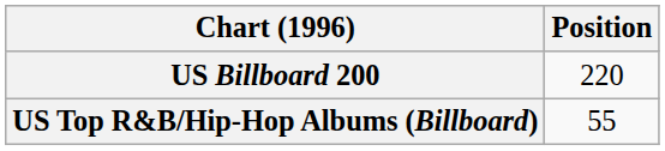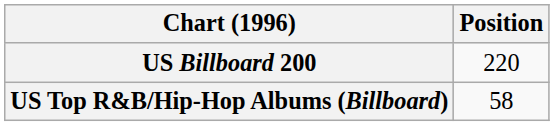 <table class="wikitable sortable plainrowheaders" style="text-align:center">
 <tr>
 <th scope="col">Chart (1996)</th>
 <th scope="col">Position</th>
 </tr>
 <tr>
 <th scope="row">US <em>Billboard</em> 200</th>
 <td>220</td>
 </tr>
 <tr>
 <th scope="row">US Top R&B/Hip-Hop Albums (<em>Billboard</em>)</th>
-<td>55</td>
+<td>58</td>
 </tr>
 </table>
